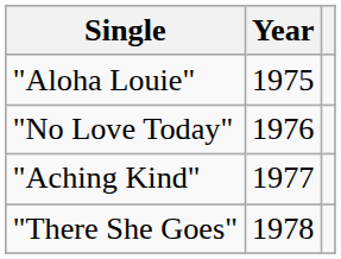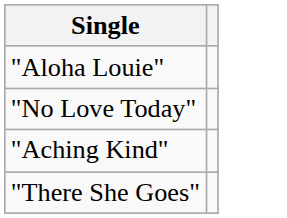 <table class="wikitable">
 <tr>
 <th>Single</th>
-<th>Year</th>
 <th class="unsortable"></th>
 </tr>
 <tr>
 <td>"Aloha Louie"</td>
-<td>1975</td>
 <td align=center></td>
 </tr>
 <tr>
 <td>"No Love Today"</td>
-<td>1976</td>
 <td align=center></td>
 </tr>
 <tr>
 <td>"Aching Kind"</td>
-<td>1977</td>
 <td align=center></td>
 </tr>
 <tr>
 <td>"There She Goes"</td>
-<td>1978</td>
 <td align=center></td>
 </tr>
 </table>
